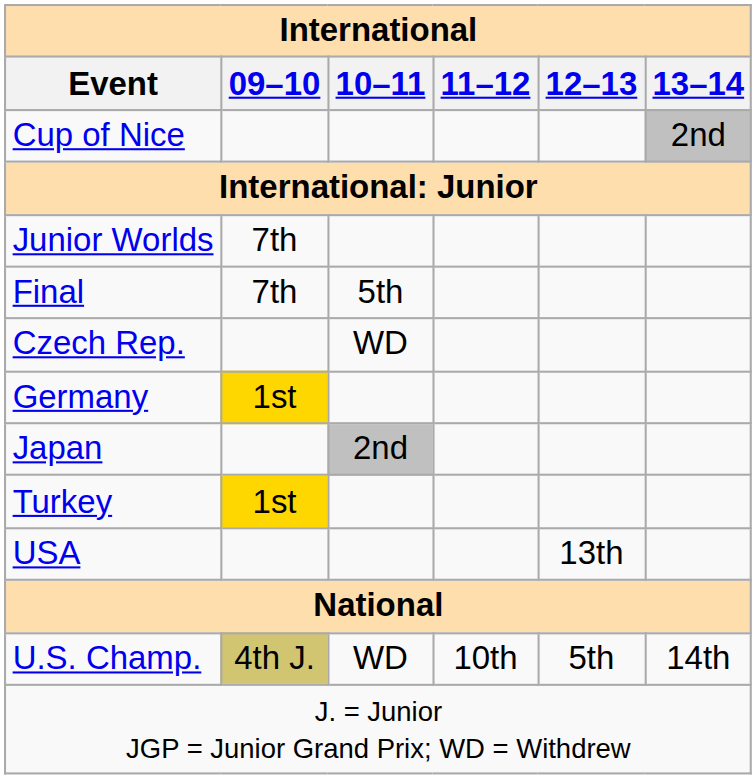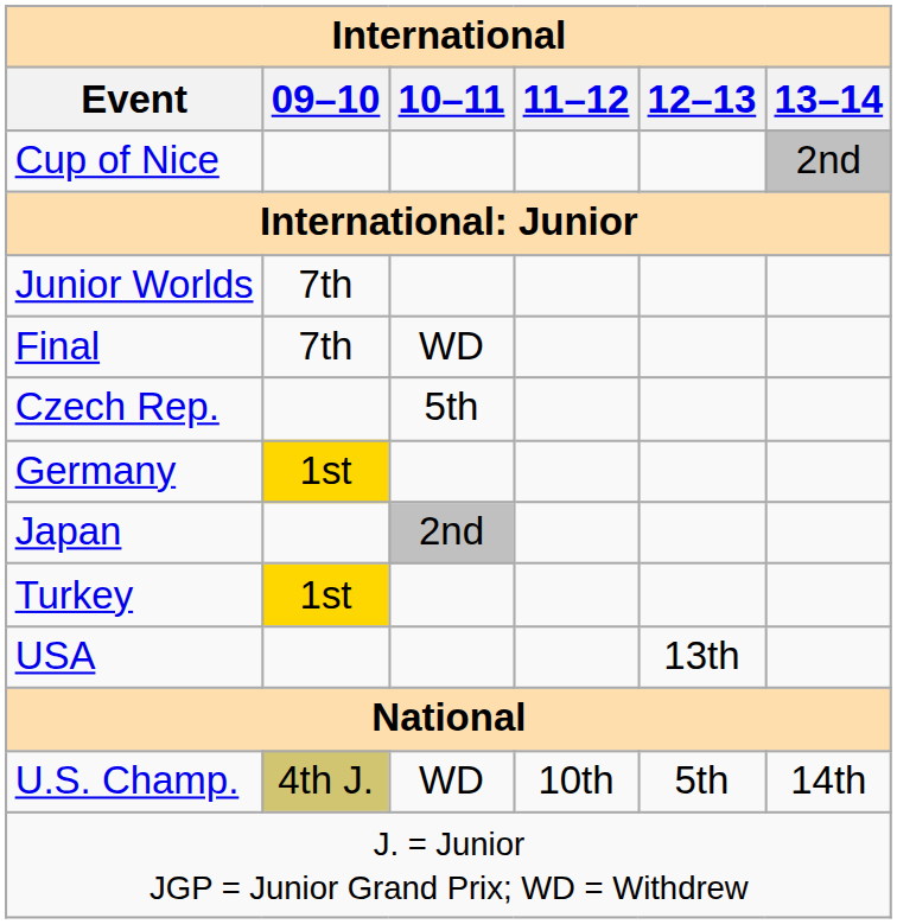 <table class="wikitable" style="text-align:center">
 <tr>
 <th colspan="6" style="background-color: #ffdead; " align="center"><strong>International</strong></th>
 </tr>
 <tr>
 <th>Event</th>
 <th><a href='#'>09–10</a></th>
 <th><a href='#'>10–11</a></th>
 <th><a href='#'>11–12</a></th>
 <th><a href='#'>12–13</a></th>
 <th><a href='#'>13–14</a></th>
 </tr>
 <tr>
 <td align=left><a href='#'>Cup of Nice</a></td>
 <td></td>
 <td></td>
 <td></td>
 <td></td>
 <td bgcolor=silver>2nd</td>
 </tr>
 <tr>
 <th colspan="6" style="background-color: #ffdead; " align="center"><strong>International: Junior</strong></th>
 </tr>
 <tr>
 <td align=left><a href='#'>Junior Worlds</a></td>
 <td>7th</td>
 <td></td>
 <td></td>
 <td></td>
 <td></td>
 </tr>
 <tr>
 <td align=left> <a href='#'>Final</a></td>
 <td>7th</td>
-<td>5th</td>
+<td>WD</td>
 <td></td>
 <td></td>
 <td></td>
 </tr>
 <tr>
 <td align=left> <a href='#'>Czech Rep.</a></td>
 <td></td>
-<td>WD</td>
+<td>5th</td>
 <td></td>
 <td></td>
 <td></td>
 </tr>
 <tr>
 <td align=left> <a href='#'>Germany</a></td>
 <td bgcolor="gold">1st</td>
 <td></td>
 <td></td>
 <td></td>
 <td></td>
 </tr>
 <tr>
 <td align=left> <a href='#'>Japan</a></td>
 <td></td>
 <td bgcolor=silver>2nd</td>
 <td></td>
 <td></td>
 <td></td>
 </tr>
 <tr>
 <td align=left> <a href='#'>Turkey</a></td>
 <td bgcolor="gold">1st</td>
 <td></td>
 <td></td>
 <td></td>
 <td></td>
 </tr>
 <tr>
 <td align=left> <a href='#'>USA</a></td>
 <td></td>
 <td></td>
 <td></td>
 <td>13th</td>
 <td></td>
 </tr>
 <tr>
 <th colspan="6" style="background-color: #ffdead; " align="center"><strong>National</strong></th>
 </tr>
 <tr>
 <td align=left><a href='#'>U.S. Champ.</a></td>
 <td bgcolor="d1c571">4th J.</td>
 <td>WD</td>
 <td>10th</td>
 <td>5th</td>
 <td>14th</td>
 </tr>
 <tr>
 <td colspan="6" align="center"><small>J. = Junior <br> JGP = Junior Grand Prix; WD = Withdrew </small></td>
 </tr>
 </table>
